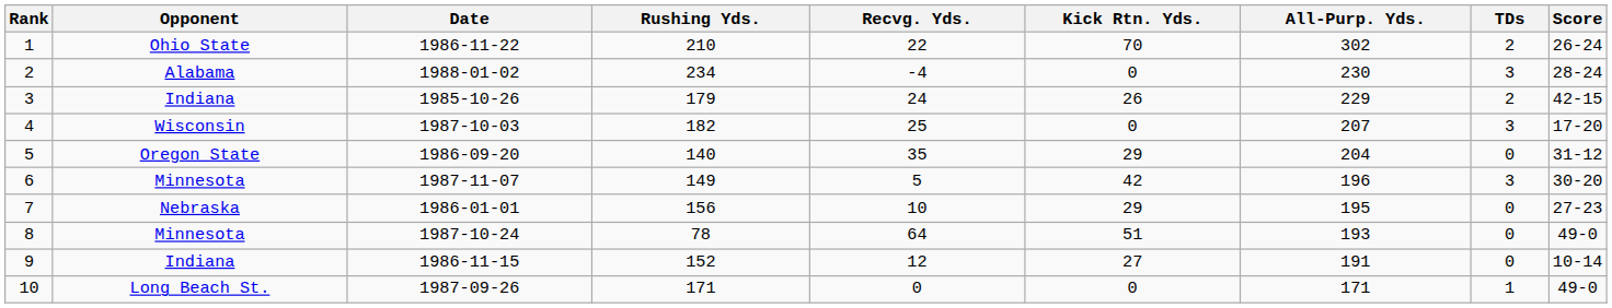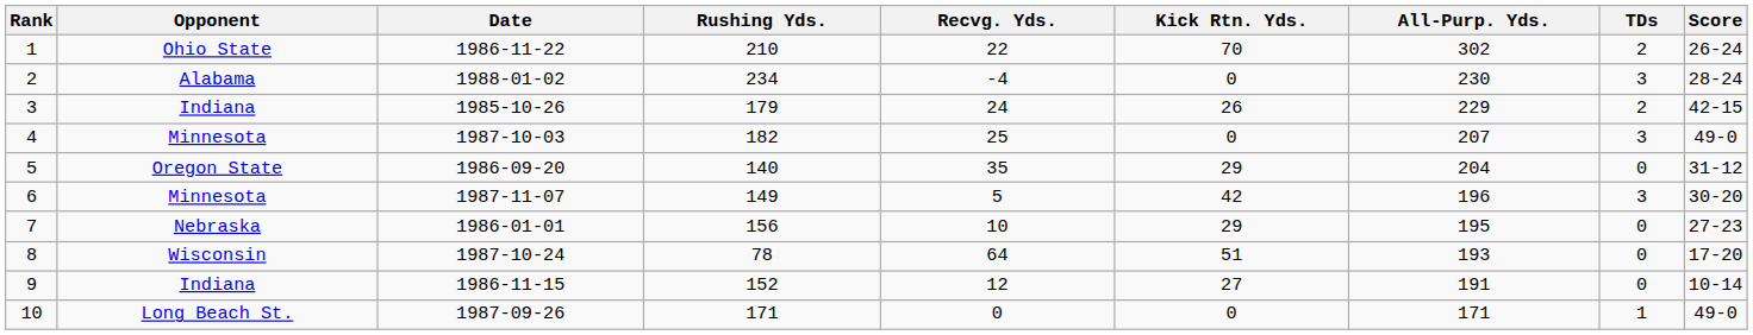 <table class="wikitable sortable">
 <tr>
 <th width="3%">Rank</th>
 <th width="19%">Opponent</th>
 <th width="16%">Date</th>
 <th width="14%">Rushing Yds.</th>
 <th width="14%">Recvg. Yds.</th>
 <th width="14%">Kick Rtn. Yds.</th>
 <th width="15%">All-Purp. Yds.</th>
 <th width="5%">TDs</th>
 <th width="9%">Score</th>
 </tr>
 <tr align="center">
 <td>1</td>
 <td><a href='#'>Ohio State</a></td>
 <td>1986-11-22</td>
 <td>210</td>
 <td>22</td>
 <td>70</td>
 <td>302</td>
 <td>2</td>
 <td>26-24</td>
 </tr>
 <tr align="center">
 <td>2</td>
 <td><a href='#'>Alabama</a></td>
 <td>1988-01-02</td>
 <td>234</td>
 <td>-4</td>
 <td>0</td>
 <td>230</td>
 <td>3</td>
 <td>28-24</td>
 </tr>
 <tr align="center">
 <td>3</td>
 <td><a href='#'>Indiana</a></td>
 <td>1985-10-26</td>
 <td>179</td>
 <td>24</td>
 <td>26</td>
 <td>229</td>
 <td>2</td>
 <td>42-15</td>
 </tr>
 <tr align="center">
 <td>4</td>
-<td><a href='#'>Wisconsin</a></td>
+<td><a href='#'>Minnesota</a></td>
 <td>1987-10-03</td>
 <td>182</td>
 <td>25</td>
 <td>0</td>
 <td>207</td>
 <td>3</td>
-<td>17-20</td>
+<td>49-0</td>
 </tr>
 <tr align="center">
 <td>5</td>
 <td><a href='#'>Oregon State</a></td>
 <td>1986-09-20</td>
 <td>140</td>
 <td>35</td>
 <td>29</td>
 <td>204</td>
 <td>0</td>
 <td>31-12</td>
 </tr>
 <tr align="center">
 <td>6</td>
 <td><a href='#'>Minnesota</a></td>
 <td>1987-11-07</td>
 <td>149</td>
 <td>5</td>
 <td>42</td>
 <td>196</td>
 <td>3</td>
 <td>30-20</td>
 </tr>
 <tr align="center">
 <td>7</td>
 <td><a href='#'>Nebraska</a></td>
 <td>1986-01-01</td>
 <td>156</td>
 <td>10</td>
 <td>29</td>
 <td>195</td>
 <td>0</td>
 <td>27-23</td>
 </tr>
 <tr align="center">
 <td>8</td>
-<td><a href='#'>Minnesota</a></td>
+<td><a href='#'>Wisconsin</a></td>
 <td>1987-10-24</td>
 <td>78</td>
 <td>64</td>
 <td>51</td>
 <td>193</td>
 <td>0</td>
-<td>49-0</td>
+<td>17-20</td>
 </tr>
 <tr align="center">
 <td>9</td>
 <td><a href='#'>Indiana</a></td>
 <td>1986-11-15</td>
 <td>152</td>
 <td>12</td>
 <td>27</td>
 <td>191</td>
 <td>0</td>
 <td>10-14</td>
 </tr>
 <tr align="center">
 <td>10</td>
 <td><a href='#'>Long Beach St.</a></td>
 <td>1987-09-26</td>
 <td>171</td>
 <td>0</td>
 <td>0</td>
 <td>171</td>
 <td>1</td>
 <td>49-0</td>
 </tr>
 </table>
